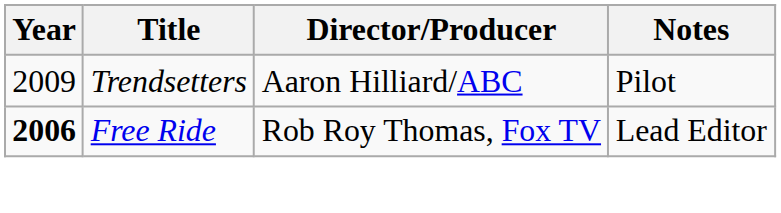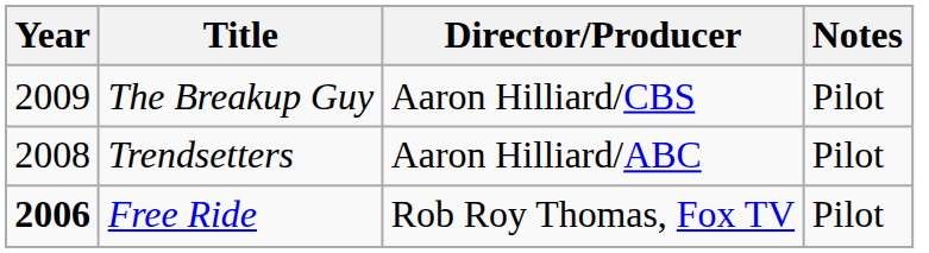 <table class="wikitable">
 <tr>
 <th>Year</th>
 <th>Title</th>
 <th>Director/Producer</th>
 <th>Notes</th>
 </tr>
 <tr>
 <td>2009</td>
+<td><em>The Breakup Guy</em></td>
+<td>Aaron Hilliard/<a href='#'>CBS</a></td>
+<td>Pilot</td>
+</tr>
+<tr>
+<td>2008</td>
 <td><em>Trendsetters</em></td>
 <td>Aaron Hilliard/<a href='#'>ABC</a></td>
 <td>Pilot</td>
 </tr>
 <tr>
 <td><strong>2006</strong></td>
 <td><a href='#'><em>Free Ride</em></a></td>
 <td>Rob Roy Thomas, <a href='#'>Fox TV</a></td>
-<td>Lead Editor</td>
+<td>Pilot</td>
 </tr>
 </table>
